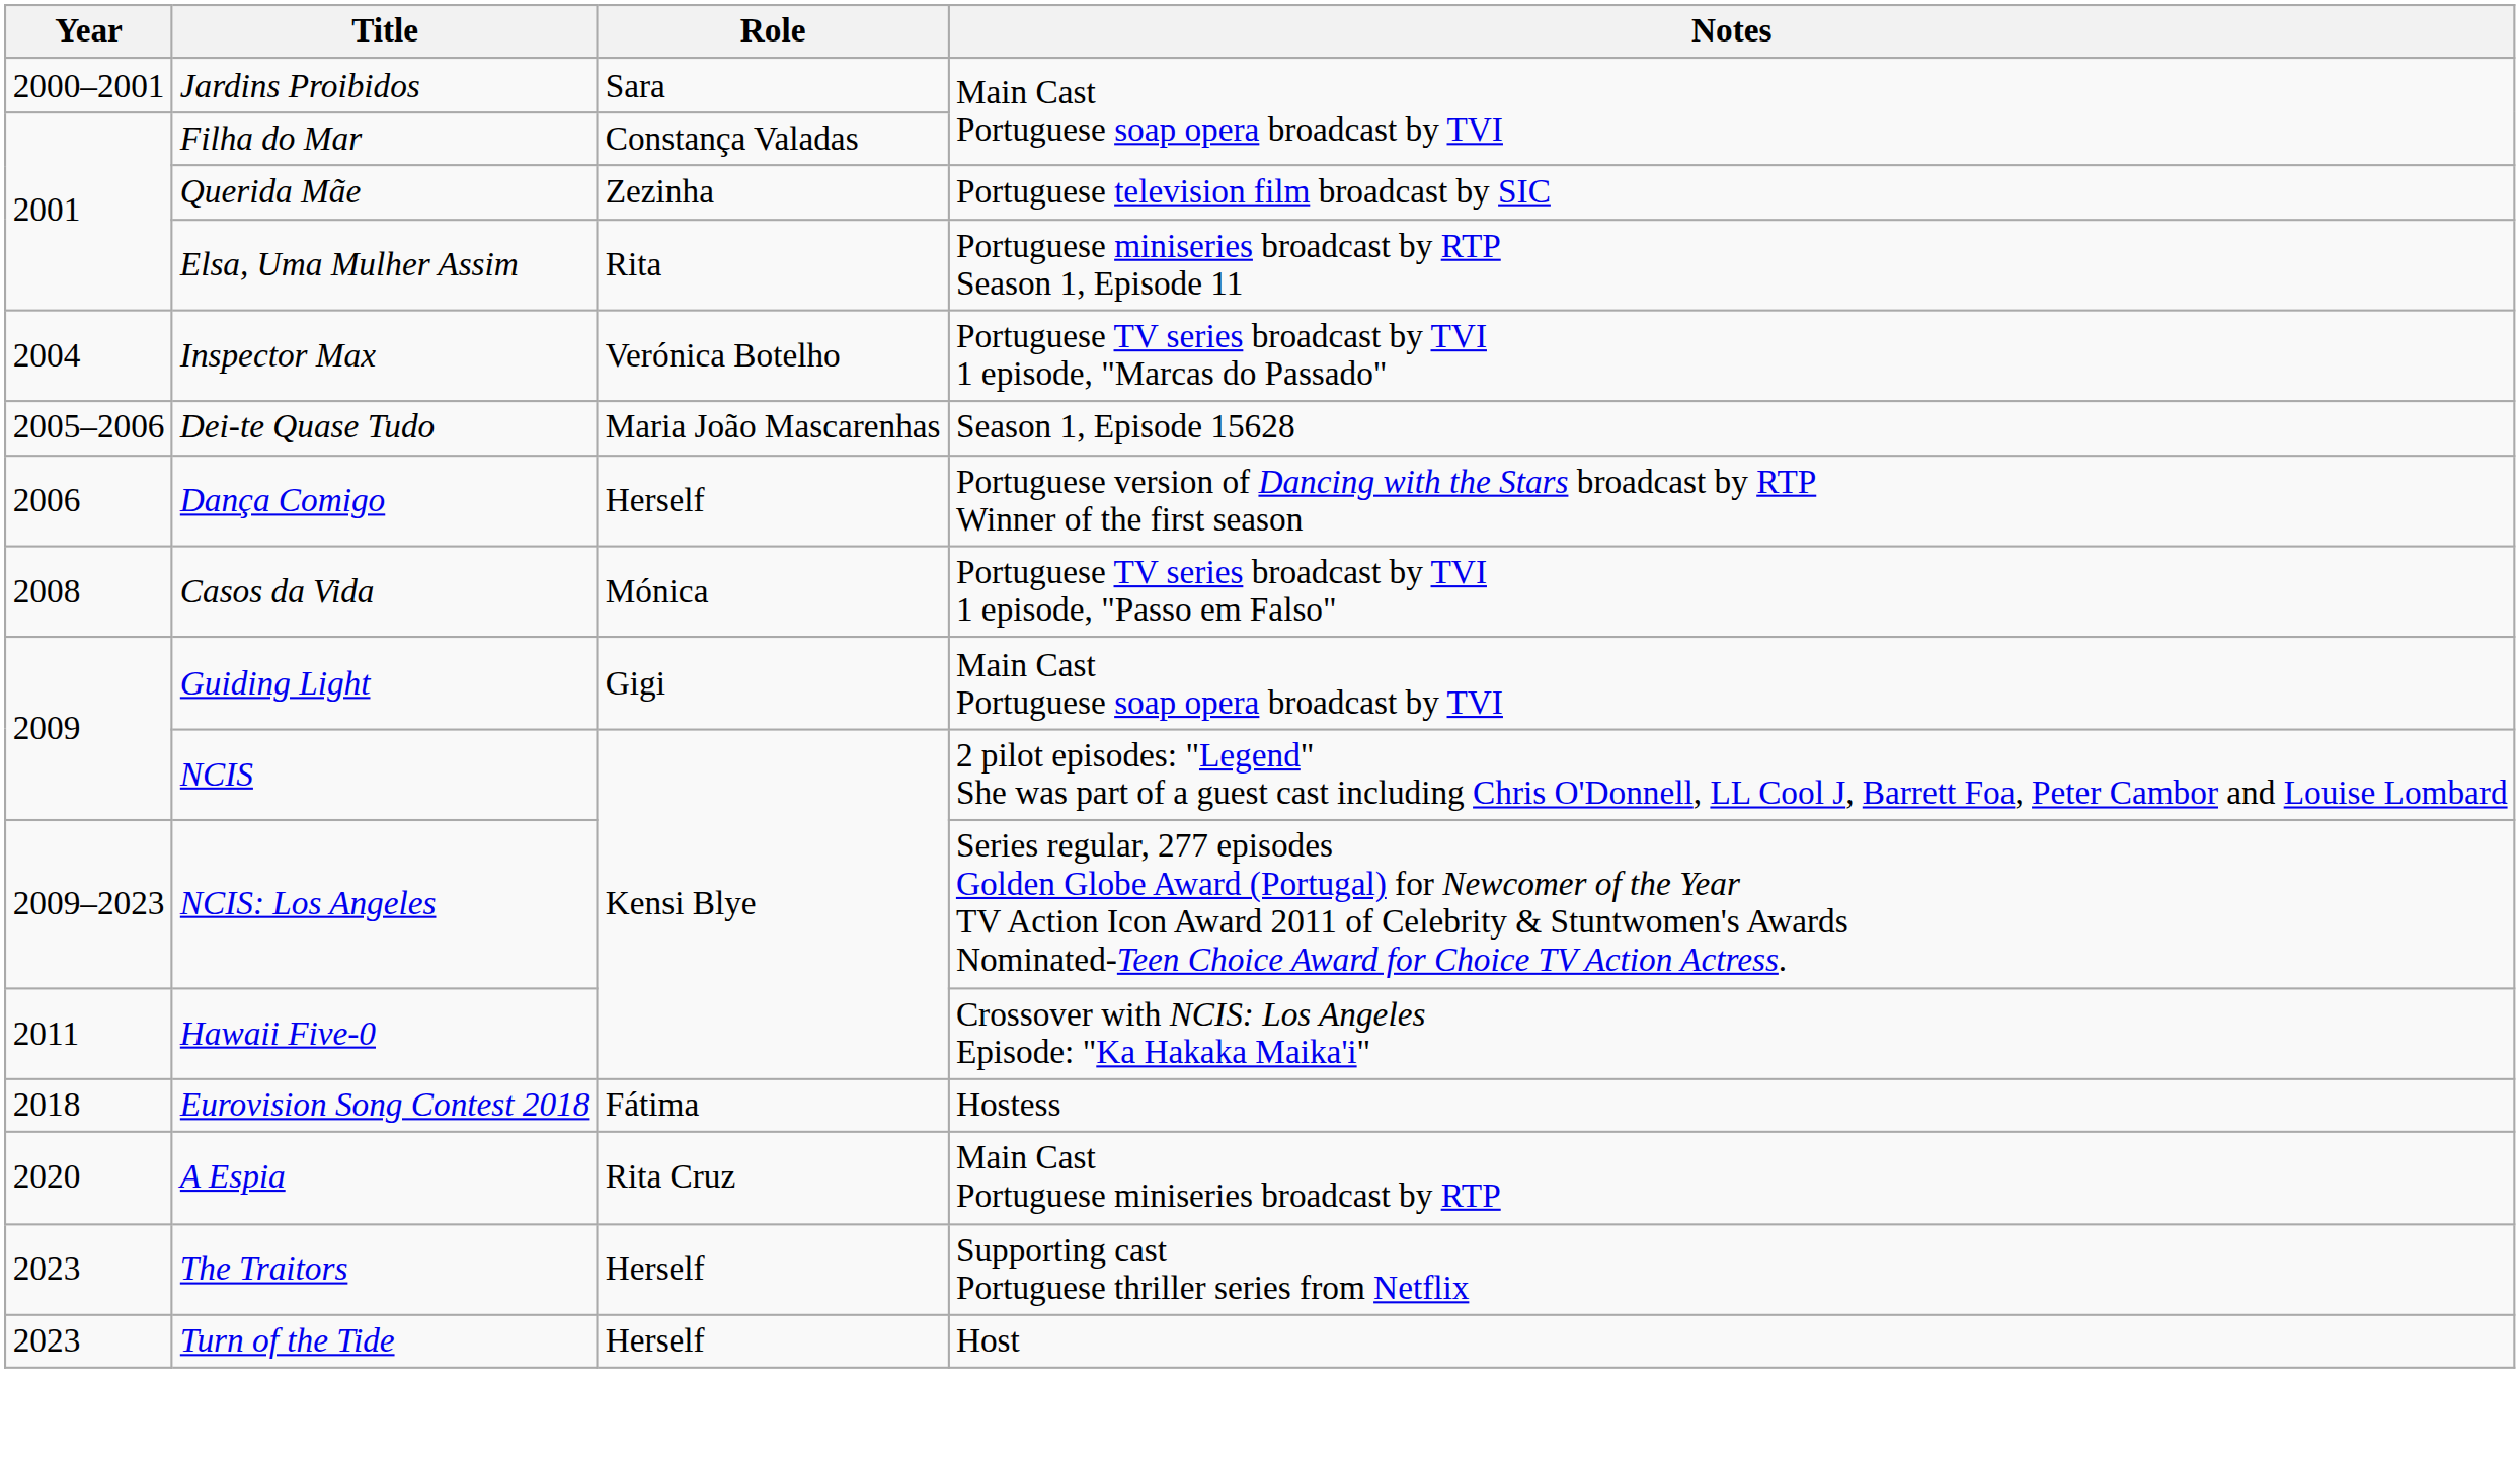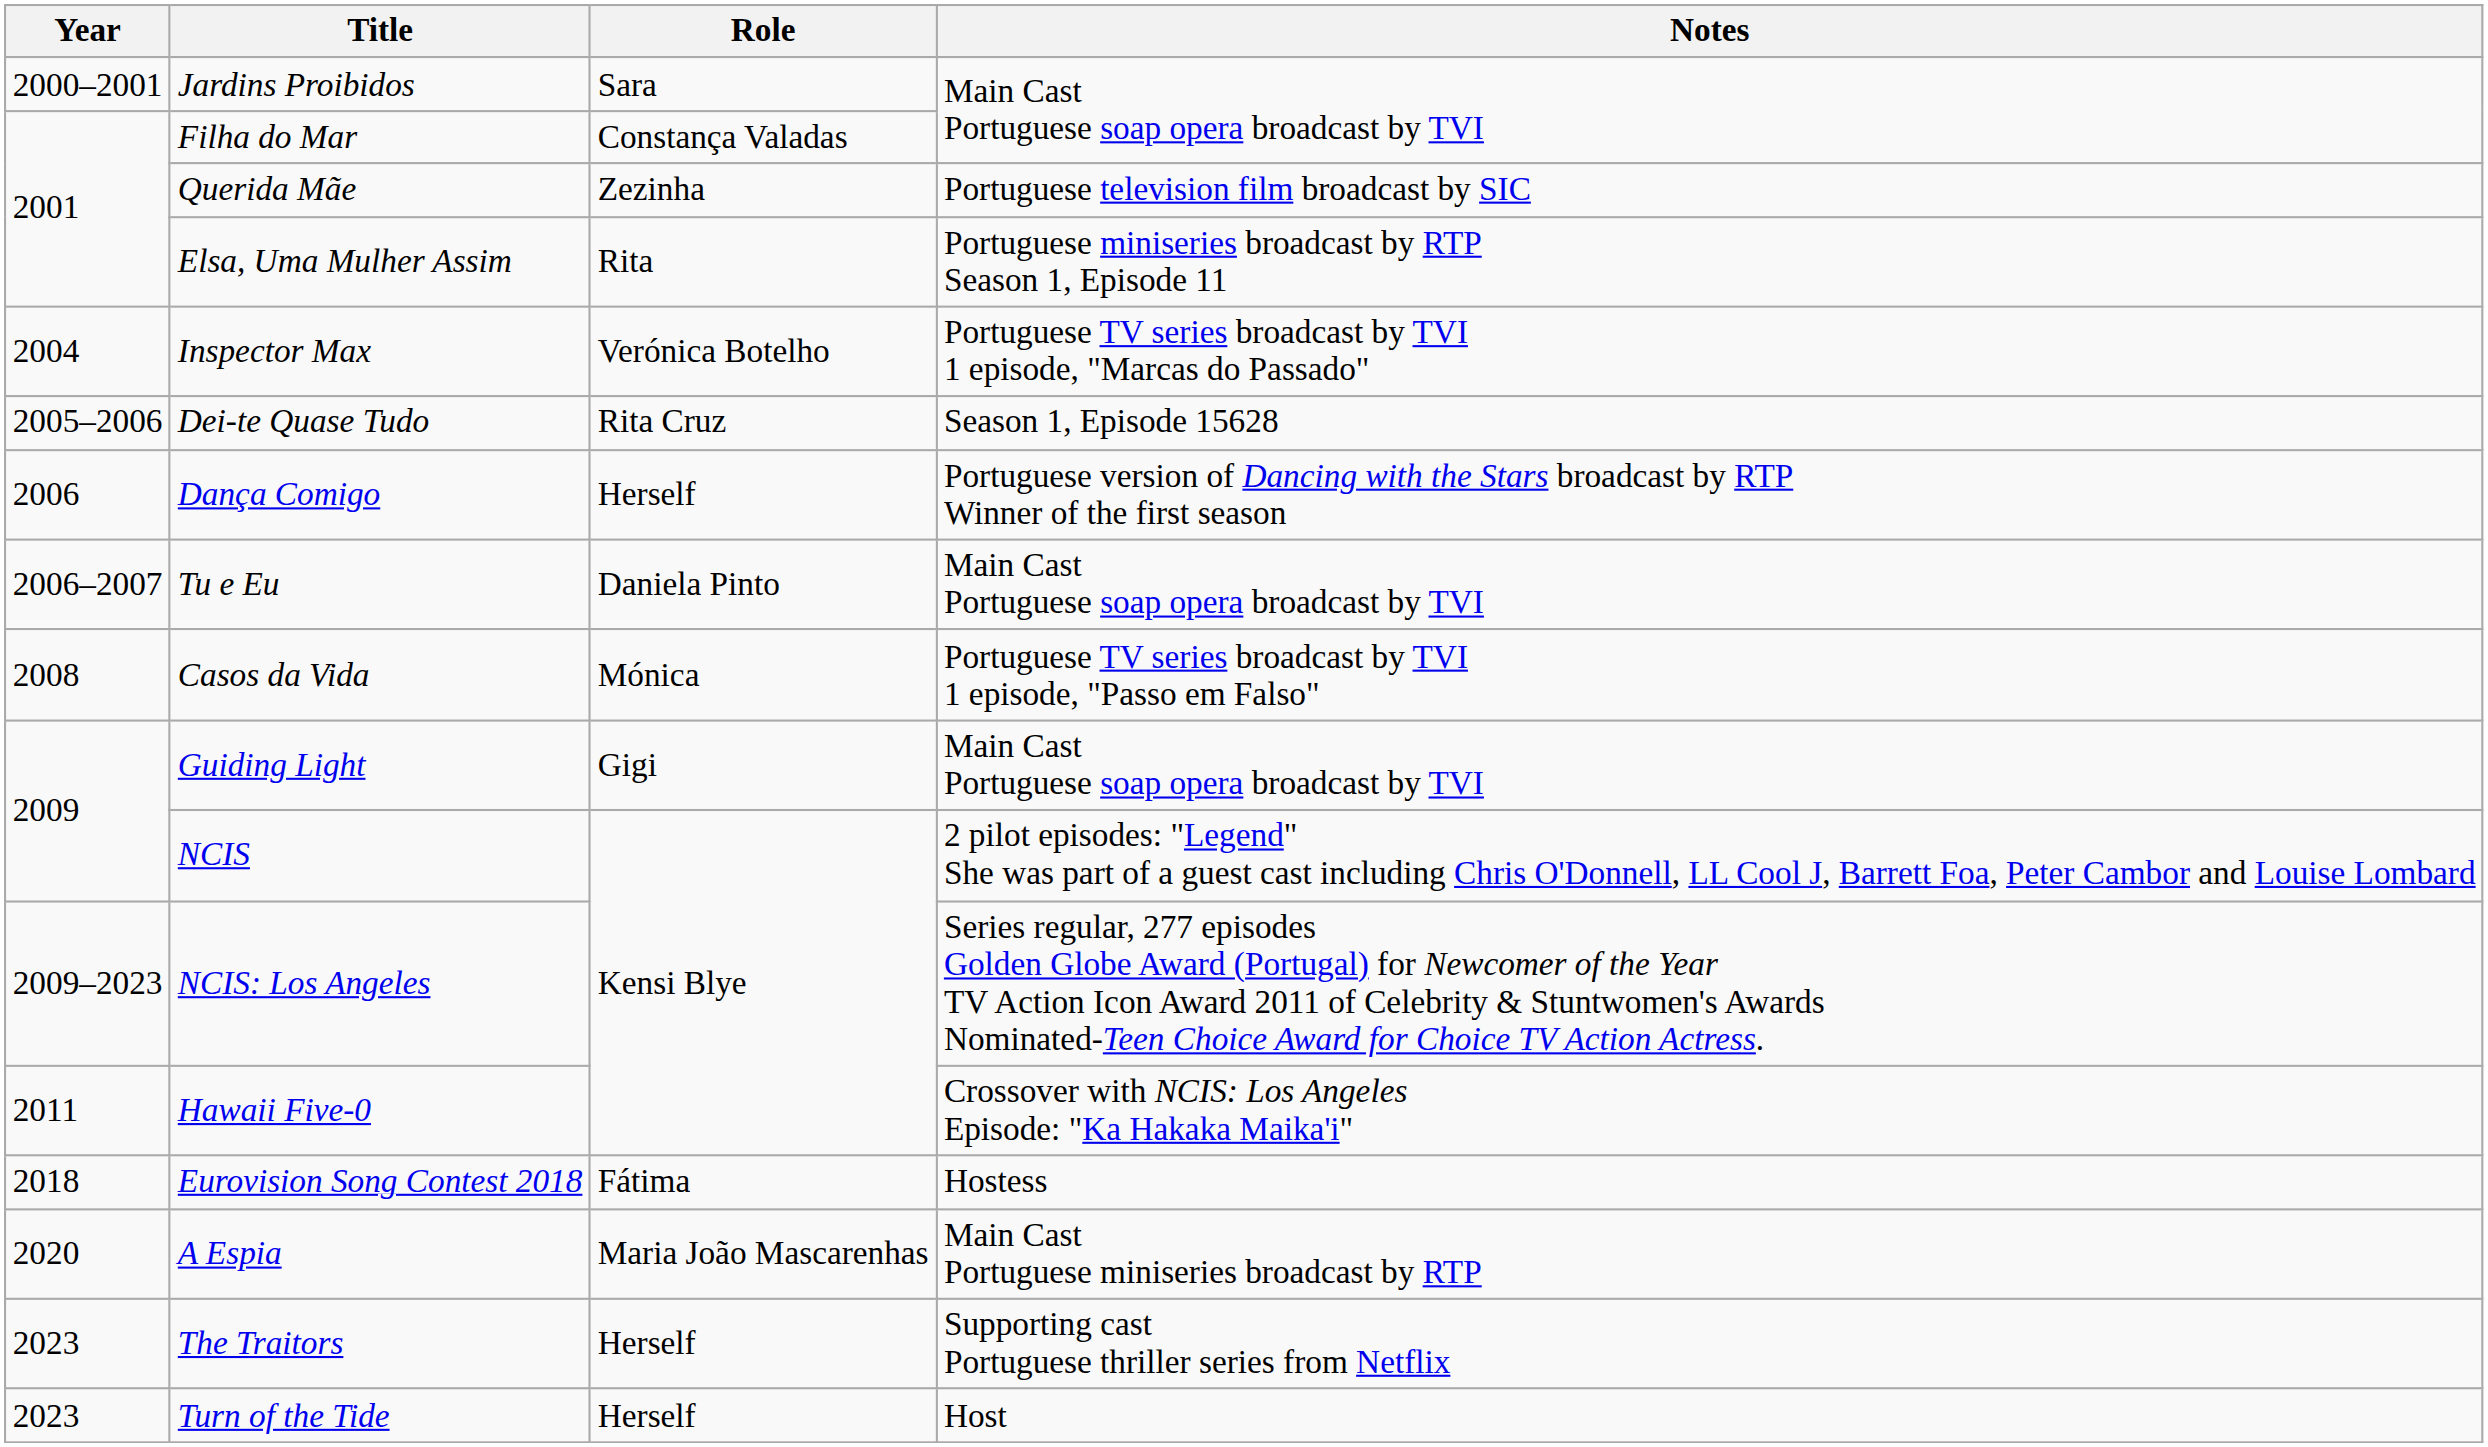 <table class="wikitable sortable">
 <tr>
 <th>Year</th>
 <th>Title</th>
 <th>Role</th>
 <th class="unsortable">Notes</th>
 </tr>
 <tr>
 <td>2000–2001</td>
 <td><em>Jardins Proibidos</em></td>
 <td>Sara</td>
 <td rowspan=2>Main Cast<br>Portuguese <a href='#'>soap opera</a> broadcast by <a href='#'>TVI</a></td>
 </tr>
 <tr>
 <td rowspan=3>2001</td>
 <td><em>Filha do Mar</em></td>
 <td>Constança Valadas</td>
 </tr>
 <tr>
 <td><em>Querida Mãe</em></td>
 <td>Zezinha</td>
 <td>Portuguese <a href='#'>television film</a> broadcast by <a href='#'>SIC</a></td>
 </tr>
 <tr>
 <td><em>Elsa, Uma Mulher Assim</em></td>
 <td>Rita</td>
 <td>Portuguese <a href='#'>miniseries</a> broadcast by <a href='#'>RTP</a><br> Season 1, Episode 11</td>
 </tr>
 <tr>
 <td>2004</td>
 <td><em>Inspector Max</em></td>
 <td>Verónica Botelho</td>
 <td>Portuguese <a href='#'>TV series</a> broadcast by <a href='#'>TVI</a><br> 1 episode, "Marcas do Passado"</td>
 </tr>
 <tr>
 <td>2005–2006</td>
 <td><em>Dei-te Quase Tudo</em></td>
-<td>Maria João Mascarenhas</td>
+<td>Rita Cruz</td>
 <td>Season 1, Episode 15628</td>
 </tr>
 <tr>
 <td>2006</td>
 <td><em><a href='#'>Dança Comigo</a></em></td>
 <td>Herself</td>
 <td>Portuguese version of <em><a href='#'>Dancing with the Stars</a></em> broadcast by <a href='#'>RTP</a><br> Winner of the first season</td>
+</tr>
+<tr>
+<td>2006–2007</td>
+<td><em>Tu e Eu</em></td>
+<td>Daniela Pinto</td>
+<td>Main Cast<br> Portuguese <a href='#'>soap opera</a> broadcast by <a href='#'>TVI</a></td>
 </tr>
 <tr>
 <td>2008</td>
 <td><em>Casos da Vida</em></td>
 <td>Mónica</td>
 <td>Portuguese <a href='#'>TV series</a> broadcast by <a href='#'>TVI</a><br> 1 episode, "Passo em Falso"</td>
 </tr>
 <tr>
 <td rowspan=2>2009</td>
 <td><em><a href='#'>Guiding Light</a></em></td>
 <td>Gigi</td>
 <td>Main Cast<br>Portuguese <a href='#'>soap opera</a> broadcast by <a href='#'>TVI</a></td>
 </tr>
 <tr>
 <td><em><a href='#'>NCIS</a></em></td>
 <td rowspan=3>Kensi Blye</td>
 <td>2 pilot episodes: "<a href='#'>Legend</a>"<br>She was part of a guest cast including <a href='#'>Chris O'Donnell</a>, <a href='#'>LL Cool J</a>, <a href='#'>Barrett Foa</a>, <a href='#'>Peter Cambor</a> and <a href='#'>Louise Lombard</a></td>
 </tr>
 <tr>
 <td>2009–2023</td>
 <td><em><a href='#'>NCIS: Los Angeles</a></em></td>
 <td>Series regular, 277 episodes<br><a href='#'>Golden Globe Award (Portugal)</a> for <em>Newcomer of the Year</em><br> TV Action Icon Award 2011 of Celebrity & Stuntwomen's Awards<br> Nominated-<em><a href='#'>Teen Choice Award for Choice TV Action Actress</a></em>.</td>
 </tr>
 <tr>
 <td>2011</td>
 <td><em><a href='#'>Hawaii Five-0</a></em></td>
 <td>Crossover with <em>NCIS: Los Angeles</em><br>Episode: "<a href='#'>Ka Hakaka Maika'i</a>"</td>
 </tr>
 <tr>
 <td>2018</td>
 <td><em><a href='#'>Eurovision Song Contest 2018</a></em></td>
 <td>Fátima</td>
 <td>Hostess</td>
 </tr>
 <tr>
 <td>2020</td>
 <td><em><a href='#'>A Espia</a></em></td>
-<td>Rita Cruz</td>
+<td>Maria João Mascarenhas</td>
 <td>Main Cast<br>Portuguese miniseries broadcast by <a href='#'>RTP</a></td>
 </tr>
 <tr>
 <td>2023</td>
 <td><a href='#'><em>The Traitors</em></a></td>
 <td>Herself</td>
 <td>Supporting cast<br>Portuguese thriller series from <a href='#'>Netflix</a></td>
 </tr>
 <tr>
 <td>2023</td>
 <td><em><a href='#'>Turn of the Tide</a></em></td>
 <td>Herself</td>
 <td>Host</td>
 </tr>
 </table>
